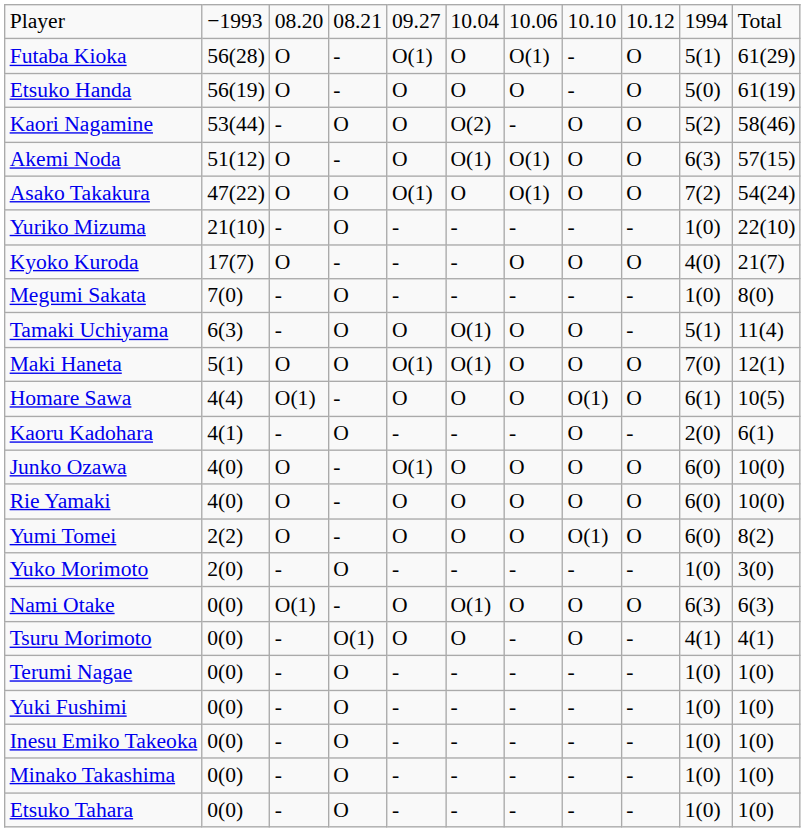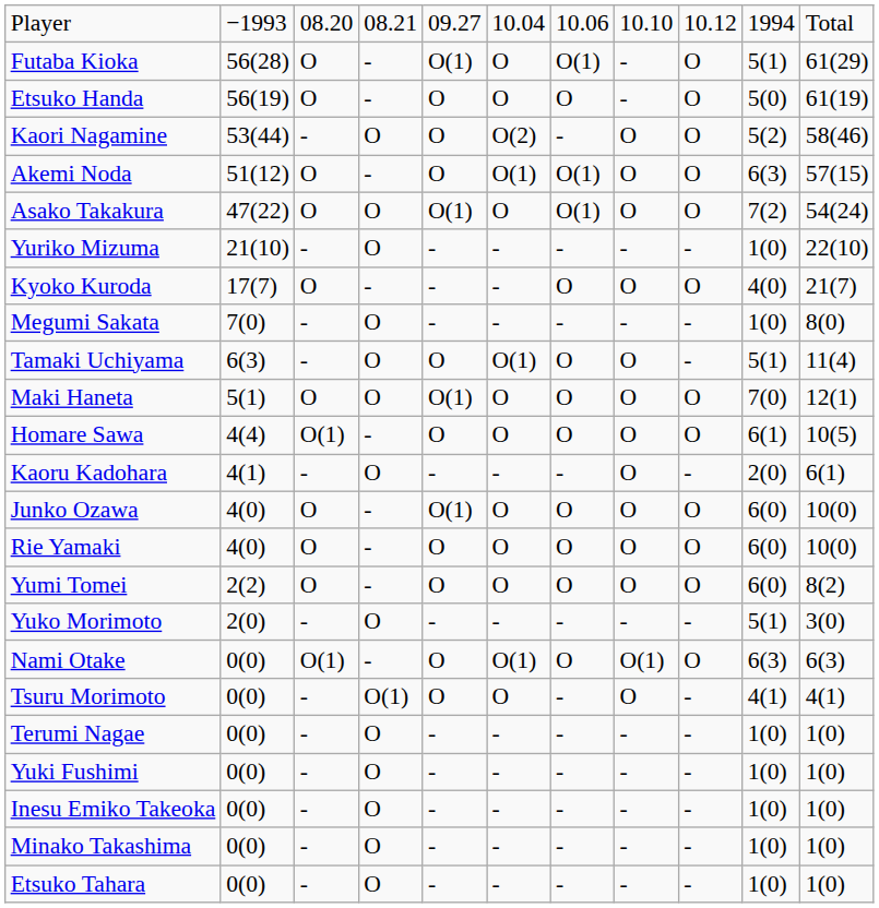 <table class="wikitable" style="text-align:left;">
 <tr>
 <td>Player</td>
 <td>−1993</td>
 <td>08.20</td>
 <td>08.21</td>
 <td>09.27</td>
 <td>10.04</td>
 <td>10.06</td>
 <td>10.10</td>
 <td>10.12</td>
 <td>1994</td>
 <td>Total</td>
 </tr>
 <tr>
 <td><a href='#'>Futaba Kioka</a></td>
 <td>56(28)</td>
 <td>O</td>
 <td>-</td>
 <td>O(1)</td>
 <td>O</td>
 <td>O(1)</td>
 <td>-</td>
 <td>O</td>
 <td>5(1)</td>
 <td>61(29)</td>
 </tr>
 <tr>
 <td><a href='#'>Etsuko Handa</a></td>
 <td>56(19)</td>
 <td>O</td>
 <td>-</td>
 <td>O</td>
 <td>O</td>
 <td>O</td>
 <td>-</td>
 <td>O</td>
 <td>5(0)</td>
 <td>61(19)</td>
 </tr>
 <tr>
 <td><a href='#'>Kaori Nagamine</a></td>
 <td>53(44)</td>
 <td>-</td>
 <td>O</td>
 <td>O</td>
 <td>O(2)</td>
 <td>-</td>
 <td>O</td>
 <td>O</td>
 <td>5(2)</td>
 <td>58(46)</td>
 </tr>
 <tr>
 <td><a href='#'>Akemi Noda</a></td>
 <td>51(12)</td>
 <td>O</td>
 <td>-</td>
 <td>O</td>
 <td>O(1)</td>
 <td>O(1)</td>
 <td>O</td>
 <td>O</td>
 <td>6(3)</td>
 <td>57(15)</td>
 </tr>
 <tr>
 <td><a href='#'>Asako Takakura</a></td>
 <td>47(22)</td>
 <td>O</td>
 <td>O</td>
 <td>O(1)</td>
 <td>O</td>
 <td>O(1)</td>
 <td>O</td>
 <td>O</td>
 <td>7(2)</td>
 <td>54(24)</td>
 </tr>
 <tr>
 <td><a href='#'>Yuriko Mizuma</a></td>
 <td>21(10)</td>
 <td>-</td>
 <td>O</td>
 <td>-</td>
 <td>-</td>
 <td>-</td>
 <td>-</td>
 <td>-</td>
 <td>1(0)</td>
 <td>22(10)</td>
 </tr>
 <tr>
 <td><a href='#'>Kyoko Kuroda</a></td>
 <td>17(7)</td>
 <td>O</td>
 <td>-</td>
 <td>-</td>
 <td>-</td>
 <td>O</td>
 <td>O</td>
 <td>O</td>
 <td>4(0)</td>
 <td>21(7)</td>
 </tr>
 <tr>
 <td><a href='#'>Megumi Sakata</a></td>
 <td>7(0)</td>
 <td>-</td>
 <td>O</td>
 <td>-</td>
 <td>-</td>
 <td>-</td>
 <td>-</td>
 <td>-</td>
 <td>1(0)</td>
 <td>8(0)</td>
 </tr>
 <tr>
 <td><a href='#'>Tamaki Uchiyama</a></td>
 <td>6(3)</td>
 <td>-</td>
 <td>O</td>
 <td>O</td>
 <td>O(1)</td>
 <td>O</td>
 <td>O</td>
 <td>-</td>
 <td>5(1)</td>
 <td>11(4)</td>
 </tr>
 <tr>
 <td><a href='#'>Maki Haneta</a></td>
 <td>5(1)</td>
 <td>O</td>
 <td>O</td>
 <td>O(1)</td>
-<td>O(1)</td>
+<td>O</td>
 <td>O</td>
 <td>O</td>
 <td>O</td>
 <td>7(0)</td>
 <td>12(1)</td>
 </tr>
 <tr>
 <td><a href='#'>Homare Sawa</a></td>
 <td>4(4)</td>
 <td>O(1)</td>
 <td>-</td>
 <td>O</td>
 <td>O</td>
 <td>O</td>
-<td>O(1)</td>
+<td>O</td>
 <td>O</td>
 <td>6(1)</td>
 <td>10(5)</td>
 </tr>
 <tr>
 <td><a href='#'>Kaoru Kadohara</a></td>
 <td>4(1)</td>
 <td>-</td>
 <td>O</td>
 <td>-</td>
 <td>-</td>
 <td>-</td>
 <td>O</td>
 <td>-</td>
 <td>2(0)</td>
 <td>6(1)</td>
 </tr>
 <tr>
 <td><a href='#'>Junko Ozawa</a></td>
 <td>4(0)</td>
 <td>O</td>
 <td>-</td>
 <td>O(1)</td>
 <td>O</td>
 <td>O</td>
 <td>O</td>
 <td>O</td>
 <td>6(0)</td>
 <td>10(0)</td>
 </tr>
 <tr>
 <td><a href='#'>Rie Yamaki</a></td>
 <td>4(0)</td>
 <td>O</td>
 <td>-</td>
 <td>O</td>
 <td>O</td>
 <td>O</td>
 <td>O</td>
 <td>O</td>
 <td>6(0)</td>
 <td>10(0)</td>
 </tr>
 <tr>
 <td><a href='#'>Yumi Tomei</a></td>
 <td>2(2)</td>
 <td>O</td>
 <td>-</td>
 <td>O</td>
 <td>O</td>
 <td>O</td>
-<td>O(1)</td>
+<td>O</td>
 <td>O</td>
 <td>6(0)</td>
 <td>8(2)</td>
 </tr>
 <tr>
 <td><a href='#'>Yuko Morimoto</a></td>
 <td>2(0)</td>
 <td>-</td>
 <td>O</td>
 <td>-</td>
 <td>-</td>
 <td>-</td>
 <td>-</td>
 <td>-</td>
-<td>1(0)</td>
+<td>5(1)</td>
 <td>3(0)</td>
 </tr>
 <tr>
 <td><a href='#'>Nami Otake</a></td>
 <td>0(0)</td>
 <td>O(1)</td>
 <td>-</td>
 <td>O</td>
 <td>O(1)</td>
 <td>O</td>
-<td>O</td>
+<td>O(1)</td>
 <td>O</td>
 <td>6(3)</td>
 <td>6(3)</td>
 </tr>
 <tr>
 <td><a href='#'>Tsuru Morimoto</a></td>
 <td>0(0)</td>
 <td>-</td>
 <td>O(1)</td>
 <td>O</td>
 <td>O</td>
 <td>-</td>
 <td>O</td>
 <td>-</td>
 <td>4(1)</td>
 <td>4(1)</td>
 </tr>
 <tr>
 <td><a href='#'>Terumi Nagae</a></td>
 <td>0(0)</td>
 <td>-</td>
 <td>O</td>
 <td>-</td>
 <td>-</td>
 <td>-</td>
 <td>-</td>
 <td>-</td>
 <td>1(0)</td>
 <td>1(0)</td>
 </tr>
 <tr>
 <td><a href='#'>Yuki Fushimi</a></td>
 <td>0(0)</td>
 <td>-</td>
 <td>O</td>
 <td>-</td>
 <td>-</td>
 <td>-</td>
 <td>-</td>
 <td>-</td>
 <td>1(0)</td>
 <td>1(0)</td>
 </tr>
 <tr>
 <td><a href='#'>Inesu Emiko Takeoka</a></td>
 <td>0(0)</td>
 <td>-</td>
 <td>O</td>
 <td>-</td>
 <td>-</td>
 <td>-</td>
 <td>-</td>
 <td>-</td>
 <td>1(0)</td>
 <td>1(0)</td>
 </tr>
 <tr>
 <td><a href='#'>Minako Takashima</a></td>
 <td>0(0)</td>
 <td>-</td>
 <td>O</td>
 <td>-</td>
 <td>-</td>
 <td>-</td>
 <td>-</td>
 <td>-</td>
 <td>1(0)</td>
 <td>1(0)</td>
 </tr>
 <tr>
 <td><a href='#'>Etsuko Tahara</a></td>
 <td>0(0)</td>
 <td>-</td>
 <td>O</td>
 <td>-</td>
 <td>-</td>
 <td>-</td>
 <td>-</td>
 <td>-</td>
 <td>1(0)</td>
 <td>1(0)</td>
 </tr>
 </table>
